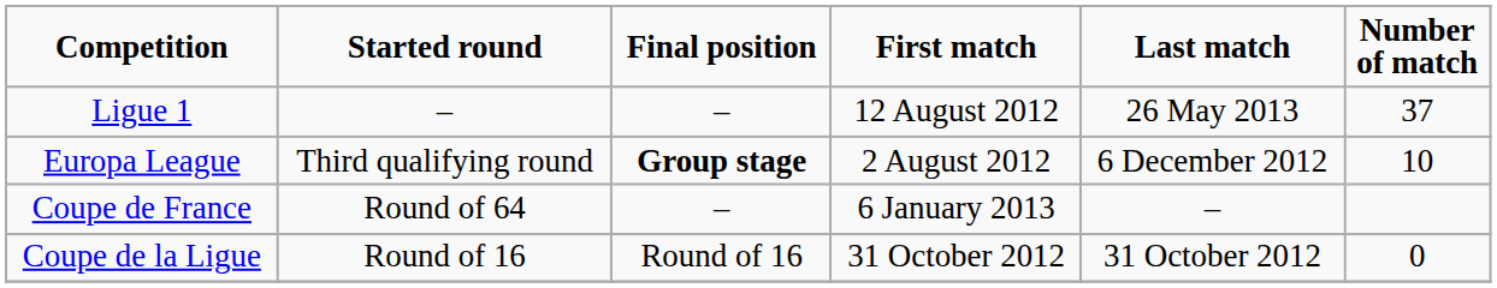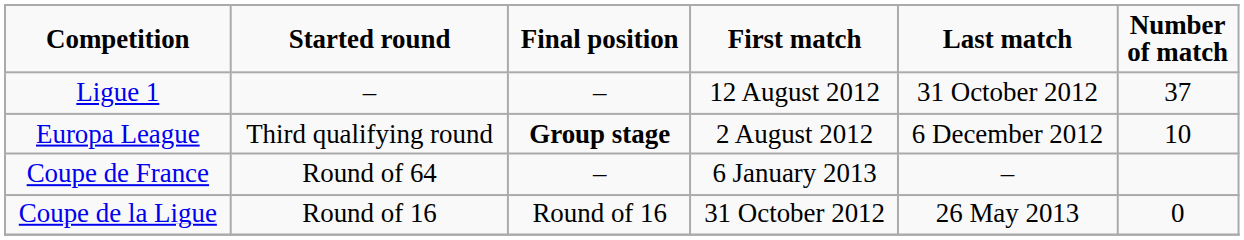 <table class="wikitable sortable alternance" style="font-size:85%; text-align:center; line-height:14px;" width=100%>
 <tr>
 <td><strong>Competition</strong></td>
 <td><strong>Started round</strong></td>
 <td><strong>Final position</strong></td>
 <td><strong>First match</strong></td>
 <td><strong>Last match</strong></td>
 <td><strong>Number<br>of match</strong></td>
 </tr>
 <tr bgcolor=>
 <td><a href='#'>Ligue 1</a></td>
 <td>–</td>
 <td>–</td>
 <td>12 August 2012</td>
-<td>26 May 2013</td>
+<td>31 October 2012</td>
 <td>37</td>
 </tr>
 <tr bgcolor=>
 <td><a href='#'>Europa League</a></td>
 <td>Third qualifying round</td>
 <td><strong>Group stage</strong></td>
 <td>2 August 2012</td>
 <td>6 December 2012</td>
 <td>10</td>
 </tr>
 <tr bgcolor=>
 <td><a href='#'>Coupe de France</a></td>
 <td>Round of 64</td>
 <td>–</td>
 <td>6 January 2013</td>
 <td>–</td>
 <td></td>
 </tr>
 <tr bgcolor=>
 <td><a href='#'>Coupe de la Ligue</a></td>
 <td>Round of 16</td>
 <td>Round of 16</td>
 <td>31 October 2012</td>
-<td>31 October 2012</td>
+<td>26 May 2013</td>
 <td>0</td>
 </tr>
 <tr>
 </tr>
 </table>
